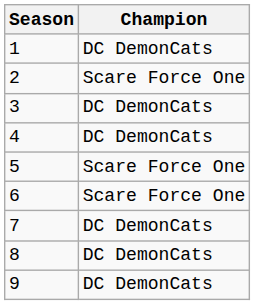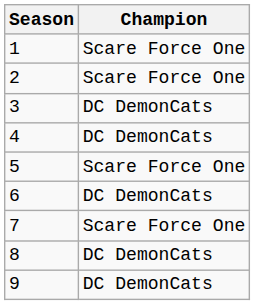 <table class="wikitable sortable">
 <tr>
 <th>Season</th>
 <th>Champion</th>
 </tr>
 <tr>
 <td>1</td>
-<td>DC DemonCats</td>
+<td>Scare Force One</td>
 </tr>
 <tr>
 <td>2</td>
 <td>Scare Force One</td>
 </tr>
 <tr>
 <td>3</td>
 <td>DC DemonCats</td>
 </tr>
 <tr>
 <td>4</td>
 <td>DC DemonCats</td>
 </tr>
 <tr>
 <td>5</td>
 <td>Scare Force One</td>
 </tr>
 <tr>
 <td>6</td>
-<td>Scare Force One</td>
+<td>DC DemonCats</td>
 </tr>
 <tr>
 <td>7</td>
-<td>DC DemonCats</td>
+<td>Scare Force One</td>
 </tr>
 <tr>
 <td>8</td>
 <td>DC DemonCats</td>
 </tr>
 <tr>
 <td>9</td>
 <td>DC DemonCats</td>
 </tr>
 </table>
